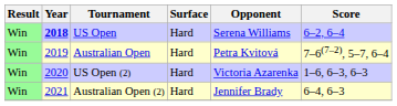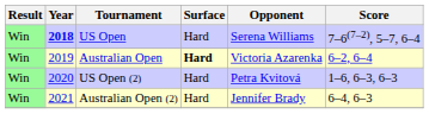 <table class="sortable wikitable">
 <tr>
 <th scope="col">Result</th>
 <th scope="col">Year</th>
 <th scope="col">Tournament</th>
 <th scope="col">Surface</th>
 <th scope="col">Opponent</th>
 <th scope="col" class="unsortable">Score</th>
 </tr>
 <tr style="background:#ccf;">
 <td style="background:#98FB98;">Win</td>
 <td><strong><a href='#'>2018</a></strong></td>
 <td><a href='#'>US Open</a></td>
 <td>Hard</td>
 <td> <a href='#'>Serena Williams</a></td>
-<td><a href='#'>6–2, 6–4</a></td>
+<td>7–6<sup>(7–2)</sup>, 5–7, 6–4</td>
 </tr>
 <tr style="background:#ffc;">
 <td style="background:#98FB98;">Win</td>
 <td><a href='#'>2019</a></td>
 <td><a href='#'>Australian Open</a></td>
-<td>Hard</td>
-<td> <a href='#'>Petra Kvitová</a></td>
-<td>7–6<sup>(7–2)</sup>, 5–7, 6–4</td>
+<td><strong>Hard</strong></td>
+<td> <a href='#'>Victoria Azarenka</a></td>
+<td><a href='#'>6–2, 6–4</a></td>
 </tr>
 <tr style="background:#ccf;">
 <td style="background:#98FB98;">Win</td>
 <td><a href='#'>2020</a></td>
 <td>US Open <small>(2)</small></td>
 <td>Hard</td>
-<td> <a href='#'>Victoria Azarenka</a></td>
+<td> <a href='#'>Petra Kvitová</a></td>
 <td>1–6, 6–3, 6–3</td>
 </tr>
 <tr style="background:#ffc;">
 <td style="background:#98FB98;">Win</td>
 <td><a href='#'>2021</a></td>
 <td>Australian Open <small>(2)</small></td>
 <td>Hard</td>
 <td> <a href='#'>Jennifer Brady</a></td>
 <td>6–4, 6–3</td>
 </tr>
 <tr>
 </tr>
 </table>
